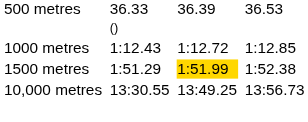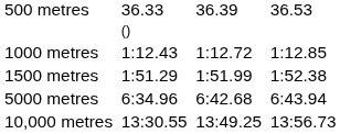 <table>
 <tr valign="top">
 <td>500 metres <br></td>
 <td></td>
 <td>36.33<br><small>()</small></td>
 <td></td>
 <td>36.39</td>
 <td></td>
 <td>36.53</td>
 </tr>
 <tr valign="top">
 <td>1000 metres <br></td>
 <td></td>
 <td>1:12.43 <br> </td>
 <td></td>
 <td>1:12.72</td>
 <td></td>
 <td>1:12.85</td>
 </tr>
 <tr valign="top">
 <td>1500 metres <br></td>
 <td></td>
 <td>1:51.29 <br> </td>
 <td></td>
-<td style="background: gold;">1:51.99</td>
+<td>1:51.99</td>
 <td></td>
 <td>1:52.38</td>
+</tr>
+<tr valign="top">
+<td>5000 metres <br></td>
+<td></td>
+<td>6:34.96 <br> </td>
+<td></td>
+<td>6:42.68</td>
+<td></td>
+<td>6:43.94</td>
 </tr>
 <tr valign="top">
 <td>10,000 metres <br></td>
 <td></td>
 <td>13:30.55 <br> </td>
 <td></td>
 <td>13:49.25</td>
 <td></td>
 <td>13:56.73</td>
 </tr>
 </table>
